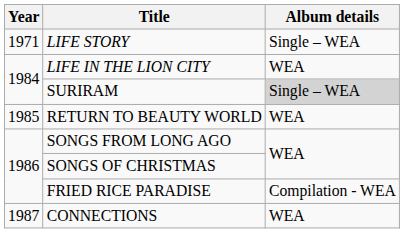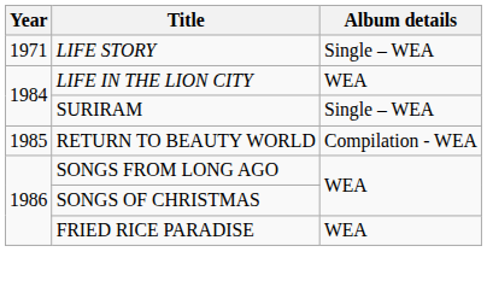 <table class="wikitable">
 <tr>
 <th>Year</th>
 <th>Title</th>
 <th><strong>Album details</strong></th>
 </tr>
 <tr>
 <td>1971</td>
 <td><em>LIFE STORY</em></td>
 <td>Single – WEA</td>
 </tr>
 <tr>
 <td rowspan="2">1984</td>
 <td><em>LIFE IN THE LION CITY</em></td>
 <td>WEA</td>
 </tr>
 <tr>
 <td>SURIRAM</td>
-<td style="background: lightgrey;">Single – WEA</td>
+<td>Single – WEA</td>
 </tr>
 <tr>
 <td>1985</td>
 <td>RETURN TO BEAUTY WORLD</td>
-<td>WEA</td>
+<td>Compilation - WEA</td>
 </tr>
 <tr>
 <td rowspan="3">1986</td>
 <td>SONGS FROM LONG AGO</td>
 <td rowspan="2">WEA</td>
 </tr>
 <tr>
 <td>SONGS OF CHRISTMAS</td>
 </tr>
 <tr>
 <td>FRIED RICE PARADISE</td>
-<td>Compilation - WEA</td>
-</tr>
-<tr>
-<td>1987</td>
-<td>CONNECTIONS</td>
 <td>WEA</td>
 </tr>
 </table>
